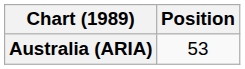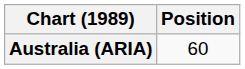 <table class="wikitable plainrowheaders" style="text-align:center">
 <tr>
 <th>Chart (1989)</th>
 <th>Position</th>
 </tr>
 <tr>
 <th scope="row">Australia (ARIA)</th>
-<td>53</td>
+<td>60</td>
 </tr>
 </table>
